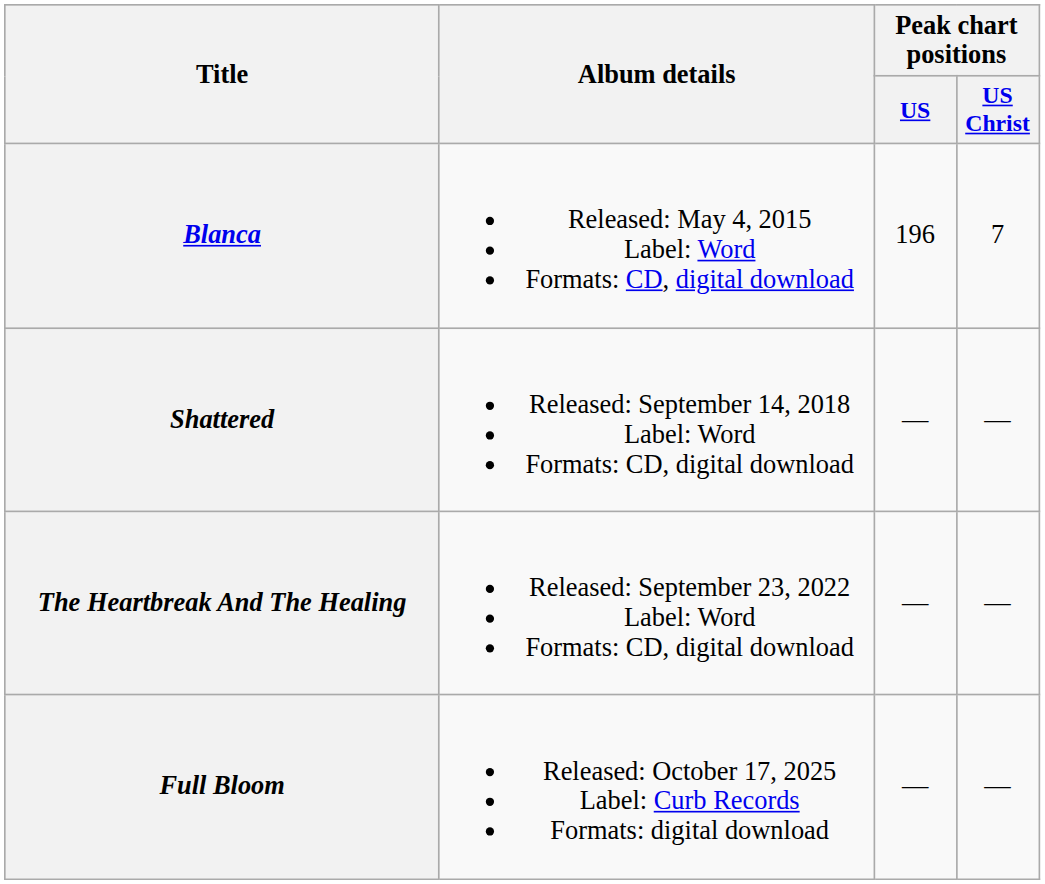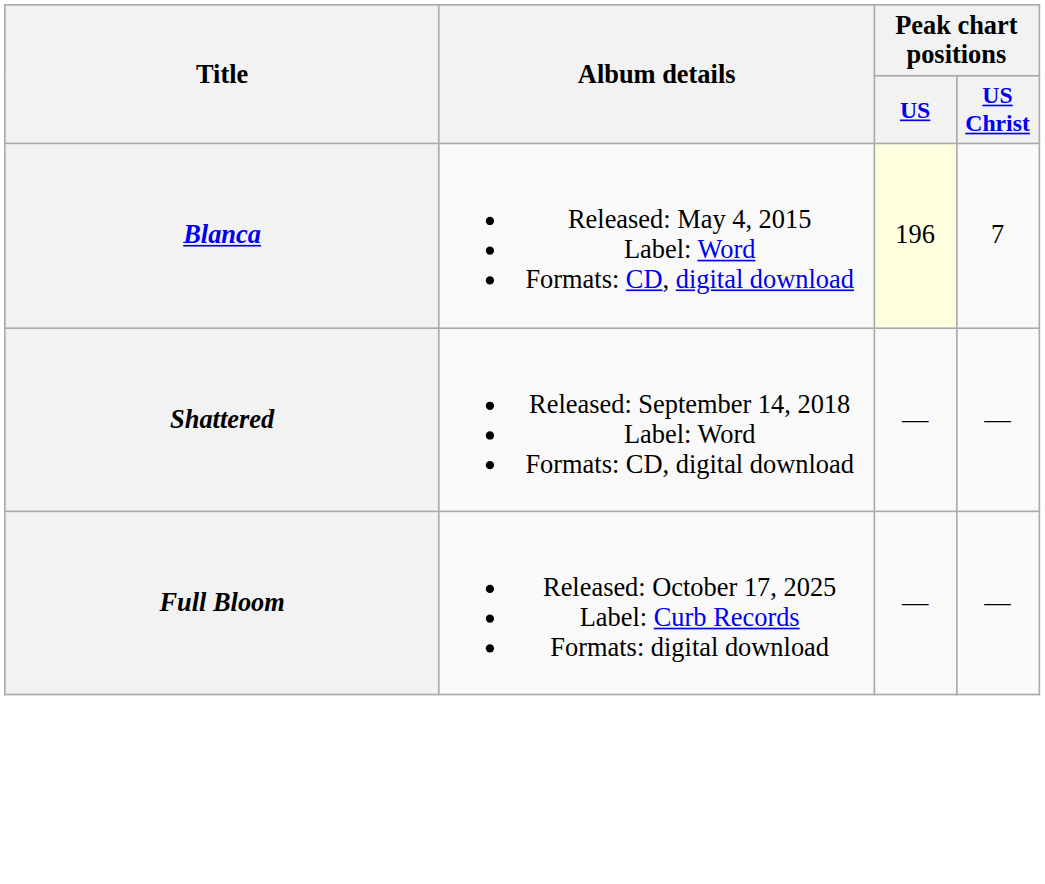 <table class="wikitable plainrowheaders" style="text-align:center;">
 <tr>
 <th scope="col" rowspan="2" style="width:16em;">Title</th>
 <th scope="col" rowspan="2" style="width:16em;">Album details</th>
 <th scope="col" colspan="2">Peak chart positions</th>
 </tr>
 <tr>
 <th style="width:3em; font-size:90%"><a href='#'>US</a><br></th>
 <th style="width:3em; font-size:90%"><a href='#'>US<br>Christ</a><br></th>
 </tr>
 <tr>
 <th scope="row"><em><a href='#'>Blanca</a></em></th>
 <td><br><ul><li>Released: May 4, 2015</li><li>Label: <a href='#'>Word</a></li><li>Formats: <a href='#'>CD</a>, <a href='#'>digital download</a></li></ul></td>
-<td>196</td>
+<td style="background: lightyellow;">196</td>
 <td>7</td>
 </tr>
 <tr>
 <th scope="row"><em>Shattered</em></th>
 <td><br><ul><li>Released: September 14, 2018</li><li>Label: Word</li><li>Formats: CD, digital download</li></ul></td>
-<td>—</td>
-<td>—</td>
-</tr>
-<tr>
-<th scope="row"><em>The Heartbreak And The Healing</em></th>
-<td><br><ul><li>Released: September 23, 2022</li><li>Label: Word</li><li>Formats: CD, digital download</li></ul></td>
 <td>—</td>
 <td>—</td>
 </tr>
 <tr>
 <th scope="row"><em>Full Bloom</em></th>
 <td><br><ul><li>Released: October 17, 2025</li><li>Label: <a href='#'>Curb Records</a></li><li>Formats: digital download</li></ul></td>
 <td>—</td>
 <td>—</td>
 </tr>
 </table>
